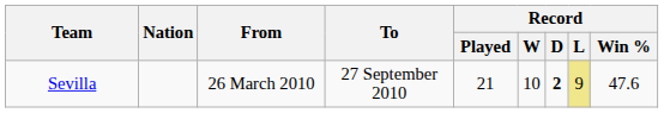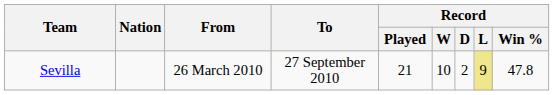 <table class="wikitable" style="text-align: center">
 <tr>
 <th rowspan="2" width="115">Team</th>
 <th rowspan="2" width="30">Nation</th>
 <th rowspan="2" width="110">From</th>
 <th rowspan="2" width="110">To</th>
 <th colspan="5" width="180">Record</th>
 </tr>
 <tr>
 <th>Played</th>
 <th>W</th>
 <th>D</th>
 <th>L</th>
 <th>Win %</th>
 </tr>
 <tr>
 <td align=center><a href='#'>Sevilla</a></td>
 <td></td>
 <td align=center>26 March 2010</td>
 <td align=center>27 September 2010</td>
 <td>21</td>
 <td>10</td>
-<td><strong>2</strong></td>
+<td>2</td>
 <td style="background: khaki;">9</td>
-<td>47.6</td>
+<td>47.8</td>
 </tr>
 </table>
